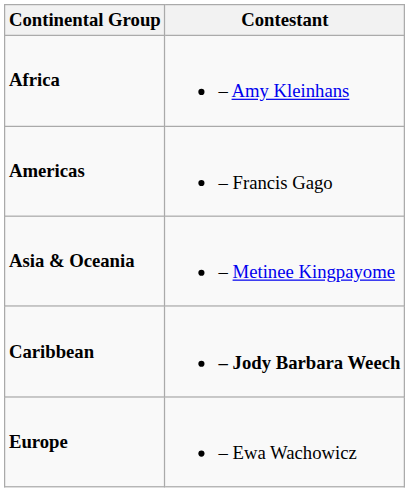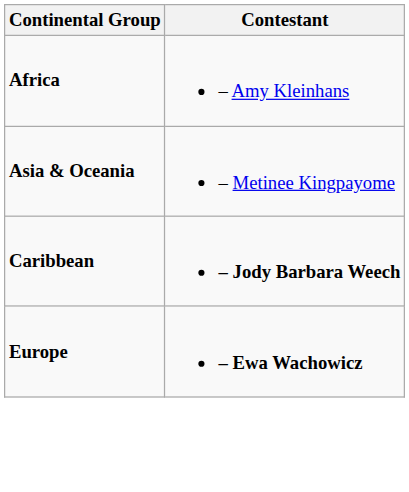 <table class="wikitable sortable" style="font-size:95%;">
 <tr>
 <th>Continental Group</th>
 <th>Contestant</th>
 </tr>
 <tr>
 <td><strong>Africa</strong></td>
 <td><br><ul><li> – <a href='#'>Amy Kleinhans</a></li></ul></td>
-</tr>
-<tr>
-<td><strong>Americas</strong></td>
-<td><br><ul><li> – Francis Gago</li></ul></td>
 </tr>
 <tr>
 <td><strong>Asia & Oceania</strong></td>
 <td><br><ul><li> – <a href='#'>Metinee Kingpayome</a></li></ul></td>
 </tr>
 <tr>
 <td><strong>Caribbean</strong></td>
 <td><strong><br><ul><li> – Jody Barbara Weech</li></ul></strong></td>
 </tr>
 <tr>
 <td><strong>Europe</strong></td>
-<td><br><ul><li> – Ewa Wachowicz</li></ul></td>
+<td><strong><br><ul><li> – Ewa Wachowicz</li></ul></strong></td>
 </tr>
 </table>
